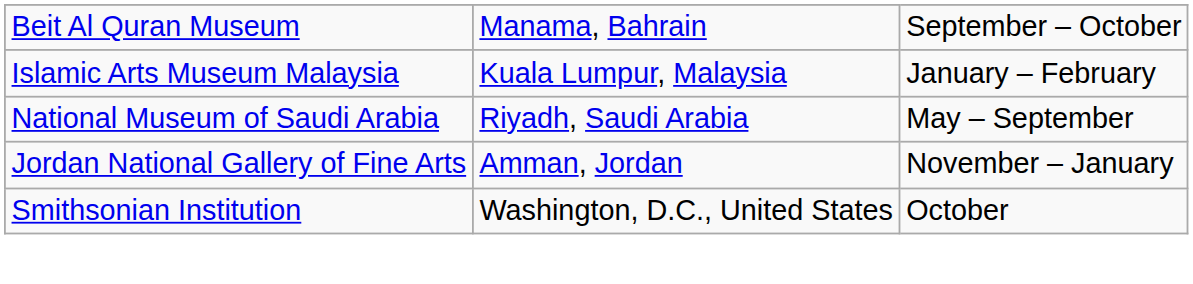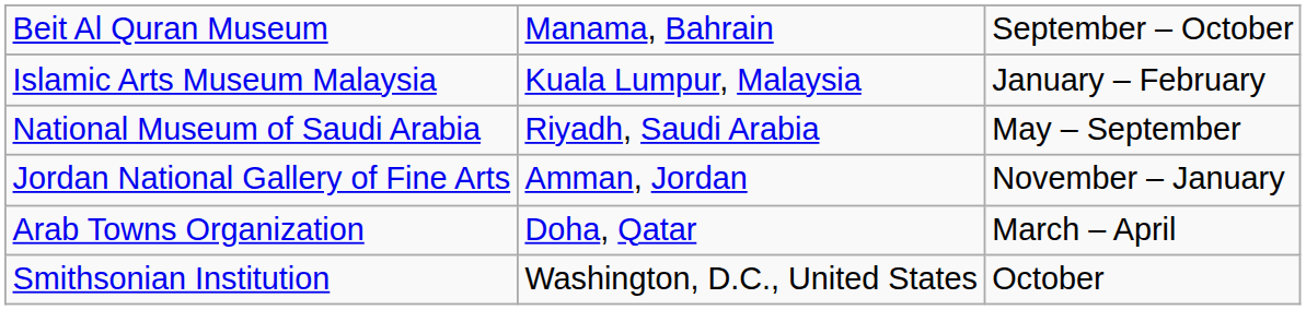 <table class="wikitable" border="1">
 <tr>
 <td><a href='#'>Beit Al Quran Museum</a></td>
 <td><a href='#'>Manama</a>, <a href='#'>Bahrain</a></td>
 <td>September – October </td>
 </tr>
 <tr>
 <td><a href='#'>Islamic Arts Museum Malaysia</a></td>
 <td><a href='#'>Kuala Lumpur</a>, <a href='#'>Malaysia</a></td>
 <td>January – February </td>
 </tr>
 <tr>
 <td><a href='#'>National Museum of Saudi Arabia</a></td>
 <td><a href='#'>Riyadh</a>, <a href='#'>Saudi Arabia</a></td>
 <td>May – September </td>
 </tr>
 <tr>
 <td><a href='#'>Jordan National Gallery of Fine Arts</a></td>
 <td><a href='#'>Amman</a>, <a href='#'>Jordan</a></td>
 <td>November  – January </td>
 </tr>
 <tr>
+<td><a href='#'>Arab Towns Organization</a></td>
+<td><a href='#'>Doha</a>, <a href='#'>Qatar</a></td>
+<td>March – April </td>
+</tr>
+<tr>
 <td><a href='#'>Smithsonian Institution</a></td>
 <td>Washington, D.C., United States</td>
 <td>October</td>
 </tr>
 </table>
